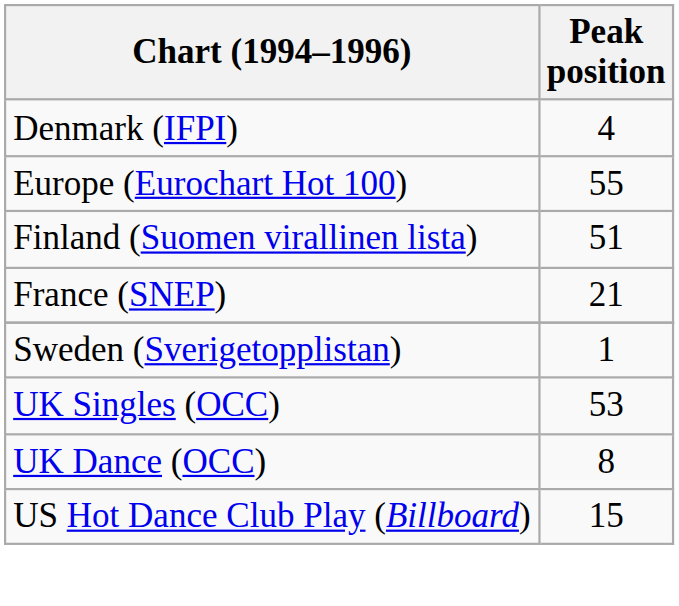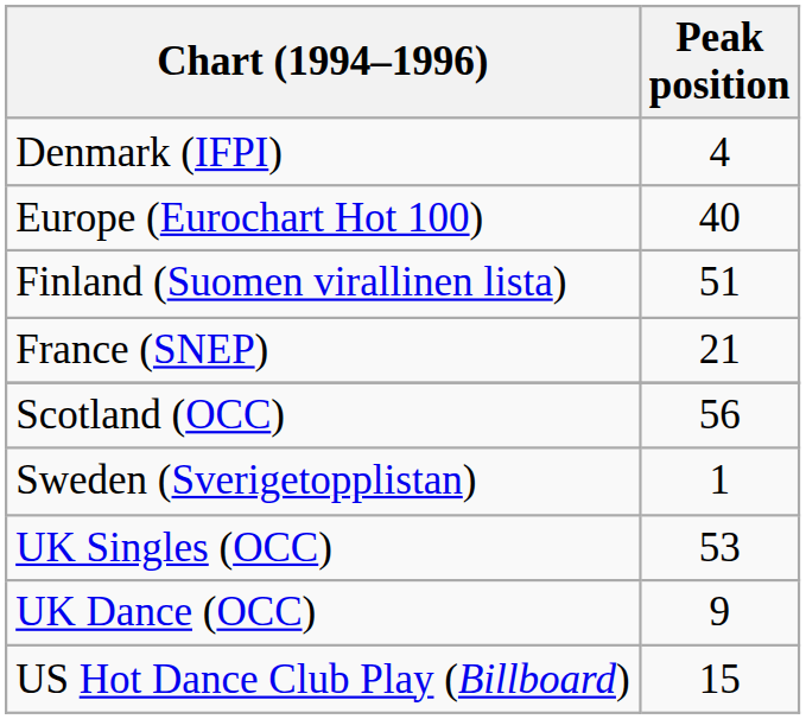 <table class="wikitable sortable">
 <tr>
 <th>Chart (1994–1996)</th>
 <th>Peak<br>position</th>
 </tr>
 <tr>
 <td>Denmark (<a href='#'>IFPI</a>)</td>
 <td align="center">4</td>
 </tr>
 <tr>
 <td>Europe (<a href='#'>Eurochart Hot 100</a>)</td>
-<td align="center">55</td>
+<td align="center">40</td>
 </tr>
 <tr>
 <td>Finland (<a href='#'>Suomen virallinen lista</a>)</td>
 <td align="center">51</td>
 </tr>
 <tr>
 <td>France (<a href='#'>SNEP</a>)</td>
 <td align="center">21</td>
 </tr>
 <tr>
 </tr>
 <tr>
 </tr>
 <tr>
+<td>Scotland (<a href='#'>OCC</a>)</td>
+<td align="center">56</td>
+</tr>
+<tr>
 <td>Sweden (<a href='#'>Sverigetopplistan</a>)</td>
 <td align="center">1</td>
 </tr>
 <tr>
 <td><a href='#'>UK Singles</a> (<a href='#'>OCC</a>)</td>
 <td align="center">53</td>
 </tr>
 <tr>
 <td><a href='#'>UK Dance</a> (<a href='#'>OCC</a>)</td>
-<td align="center">8</td>
+<td align="center">9</td>
 </tr>
 <tr>
 <td>US <a href='#'>Hot Dance Club Play</a> (<em><a href='#'>Billboard</a></em>)</td>
 <td align="center">15</td>
 </tr>
 </table>
